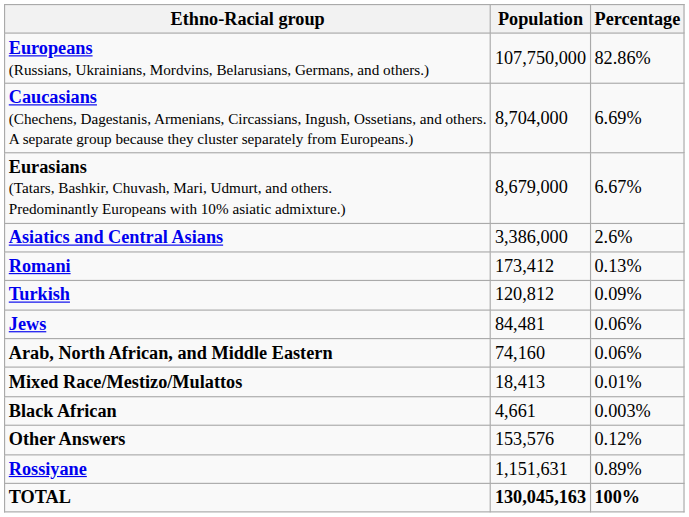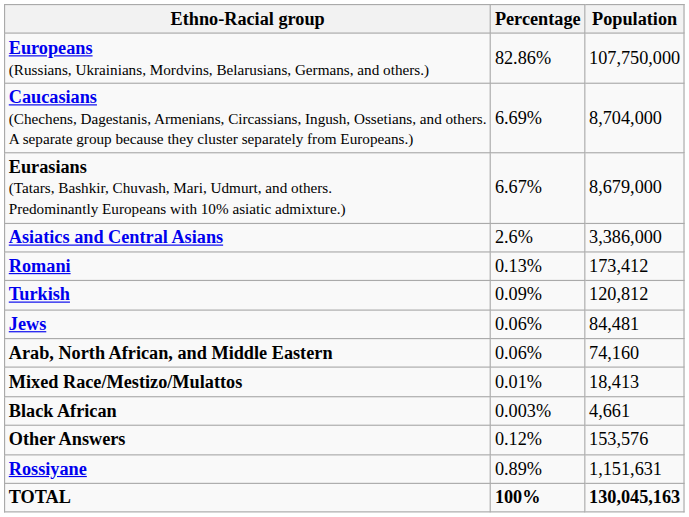 <table class="wikitable">
 <tr>
 <th>Ethno-Racial group</th>
+<th>Percentage</th>
 <th>Population</th>
-<th>Percentage</th>
 </tr>
 <tr>
 <td><strong><a href='#'>Europeans</a></strong><br><small>(Russians, Ukrainians, Mordvins, Belarusians, Germans, and others.)</small></td>
+<td>82.86%</td>
 <td>107,750,000</td>
-<td>82.86%</td>
 </tr>
 <tr>
 <td><strong><a href='#'>Caucasians</a></strong><br><small>(Chechens, Dagestanis, Armenians, Circassians, Ingush, Ossetians, and others.</small><br><small>A separate group because they cluster separately from Europeans.)</small></td>
+<td>6.69%</td>
 <td>8,704,000</td>
-<td>6.69%</td>
 </tr>
 <tr>
 <td><strong>Eurasians</strong><br><small>(Tatars, Bashkir, Chuvash, Mari, Udmurt, and others.</small><br><small>Predominantly Europeans with 10% asiatic admixture.)</small></td>
+<td>6.67%</td>
 <td>8,679,000</td>
-<td>6.67%</td>
 </tr>
 <tr>
 <td><strong><a href='#'>Asiatics and Central Asians</a></strong></td>
+<td>2.6%</td>
 <td>3,386,000</td>
-<td>2.6%</td>
 </tr>
 <tr>
 <td><strong><a href='#'>Romani</a></strong></td>
+<td>0.13%</td>
 <td>173,412</td>
-<td>0.13%</td>
 </tr>
 <tr>
 <td><strong><a href='#'>Turkish</a></strong></td>
+<td>0.09%</td>
 <td>120,812</td>
-<td>0.09%</td>
 </tr>
 <tr>
 <td><strong><a href='#'>Jews</a></strong></td>
+<td>0.06%</td>
 <td>84,481</td>
-<td>0.06%</td>
 </tr>
 <tr>
 <td><strong>Arab, North African, and Middle Eastern</strong></td>
+<td>0.06%</td>
 <td>74,160</td>
-<td>0.06%</td>
 </tr>
 <tr>
 <td><strong>Mixed Race/Mestizo/Mulattos</strong></td>
+<td>0.01%</td>
 <td>18,413</td>
-<td>0.01%</td>
 </tr>
 <tr>
 <td><strong>Black African</strong></td>
+<td>0.003%</td>
 <td>4,661</td>
-<td>0.003%</td>
 </tr>
 <tr>
 <td><strong>Other Answers</strong></td>
+<td>0.12%</td>
 <td>153,576</td>
-<td>0.12%</td>
 </tr>
 <tr>
 <td><strong><a href='#'>Rossiyane</a></strong></td>
+<td>0.89%</td>
 <td>1,151,631</td>
-<td>0.89%</td>
 </tr>
 <tr>
 <td><strong>TOTAL</strong></td>
+<td><strong>100%</strong></td>
 <td><strong>130,045,163</strong></td>
-<td><strong>100%</strong></td>
 </tr>
 </table>
